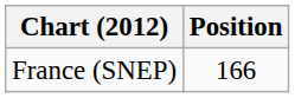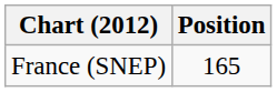 <table class="wikitable">
 <tr>
 <th>Chart (2012)</th>
 <th>Position</th>
 </tr>
 <tr>
 <td>France (SNEP)</td>
-<td style="text-align:center;">166</td>
+<td style="text-align:center;">165</td>
 </tr>
 </table>
